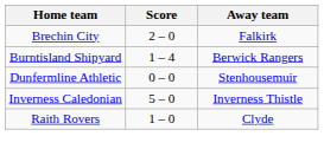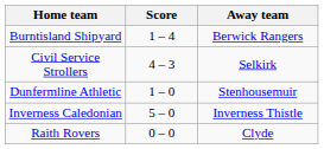 <table class="wikitable" style="text-align: center">
 <tr>
 <th width=140>Home team</th>
 <th width=80>Score</th>
 <th width=140>Away team</th>
 </tr>
 <tr>
-<td><a href='#'>Brechin City</a></td>
-<td>2 – 0</td>
-<td><a href='#'>Falkirk</a></td>
-</tr>
-<tr>
 <td><a href='#'>Burntisland Shipyard</a></td>
 <td>1 – 4</td>
 <td><a href='#'>Berwick Rangers</a></td>
 </tr>
 <tr>
+<td><a href='#'>Civil Service Strollers</a></td>
+<td>4 – 3</td>
+<td><a href='#'>Selkirk</a></td>
+</tr>
+<tr>
 <td><a href='#'>Dunfermline Athletic</a></td>
-<td>0 – 0</td>
+<td>1 – 0</td>
 <td><a href='#'>Stenhousemuir</a></td>
 </tr>
 <tr>
 <td><a href='#'>Inverness Caledonian</a></td>
 <td>5 – 0</td>
 <td><a href='#'>Inverness Thistle</a></td>
 </tr>
 <tr>
 <td><a href='#'>Raith Rovers</a></td>
-<td>1 – 0</td>
+<td>0 – 0</td>
 <td><a href='#'>Clyde</a></td>
 </tr>
 </table>
